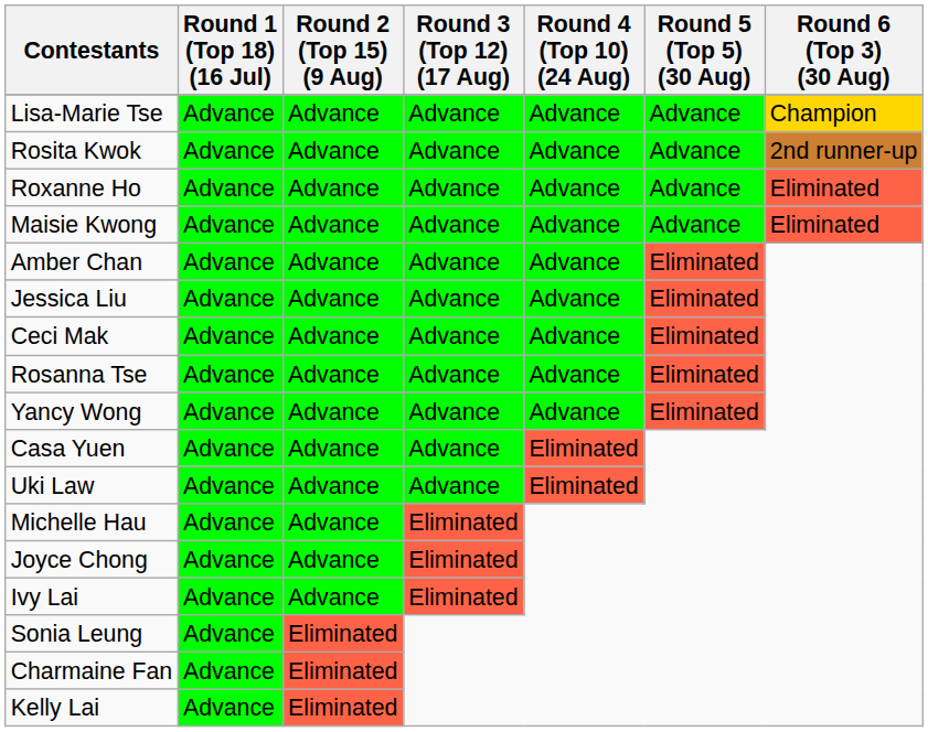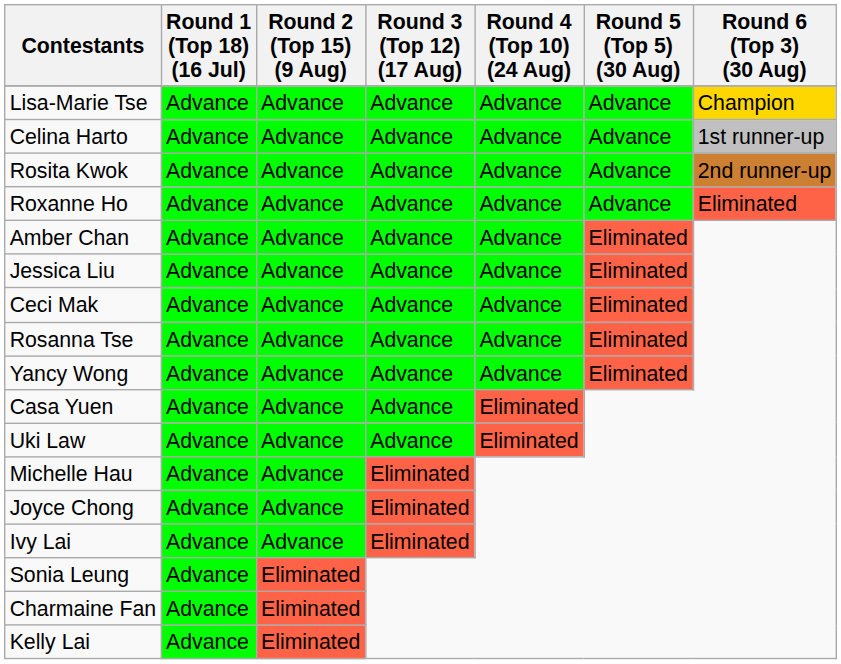 <table class="wikitable" style="font-size: 95%;">
 <tr>
 <th>Contestants</th>
 <th>Round 1 <br>(Top 18)<br>(16 Jul)</th>
 <th>Round 2<br>(Top 15)<br>(9 Aug)</th>
 <th>Round 3<br>(Top 12)<br>(17 Aug)</th>
 <th>Round 4<br>(Top 10)<br>(24 Aug)</th>
 <th>Round 5<br>(Top 5)<br>(30 Aug)</th>
 <th>Round 6<br>(Top 3)<br>(30 Aug)</th>
 </tr>
 <tr>
 </tr>
 <tr>
 <td>Lisa-Marie Tse</td>
 <td bgcolor="lime">Advance</td>
 <td bgcolor="lime">Advance</td>
 <td bgcolor="lime">Advance</td>
 <td bgcolor="lime">Advance</td>
 <td bgcolor="lime">Advance</td>
 <td bgcolor="gold">Champion</td>
 </tr>
 <tr>
+<td>Celina Harto</td>
+<td bgcolor="lime">Advance</td>
+<td bgcolor="lime">Advance</td>
+<td bgcolor="lime">Advance</td>
+<td bgcolor="lime">Advance</td>
+<td bgcolor="lime">Advance</td>
+<td bgcolor="silver">1st runner-up</td>
+</tr>
+<tr>
 <td>Rosita Kwok</td>
 <td bgcolor="lime">Advance</td>
 <td bgcolor="lime">Advance</td>
 <td bgcolor="lime">Advance</td>
 <td bgcolor="lime">Advance</td>
 <td bgcolor="lime">Advance</td>
 <td bgcolor="CD7F32">2nd runner-up</td>
 </tr>
 <tr>
 <td>Roxanne Ho</td>
-<td bgcolor="lime">Advance</td>
-<td bgcolor="lime">Advance</td>
-<td bgcolor="lime">Advance</td>
-<td bgcolor="lime">Advance</td>
-<td bgcolor="lime">Advance</td>
-<td bgcolor="tomato">Eliminated</td>
-</tr>
-<tr>
-<td>Maisie Kwong</td>
 <td bgcolor="lime">Advance</td>
 <td bgcolor="lime">Advance</td>
 <td bgcolor="lime">Advance</td>
 <td bgcolor="lime">Advance</td>
 <td bgcolor="lime">Advance</td>
 <td bgcolor="tomato">Eliminated</td>
 </tr>
 <tr>
 <td>Amber Chan</td>
 <td bgcolor="lime">Advance</td>
 <td bgcolor="lime">Advance</td>
 <td bgcolor="lime">Advance</td>
 <td bgcolor="lime">Advance</td>
 <td bgcolor="tomato">Eliminated</td>
 </tr>
 <tr>
 <td>Jessica Liu</td>
 <td bgcolor="lime">Advance</td>
 <td bgcolor="lime">Advance</td>
 <td bgcolor="lime">Advance</td>
 <td bgcolor="lime">Advance</td>
 <td bgcolor="tomato">Eliminated</td>
 </tr>
 <tr>
 <td>Ceci Mak</td>
 <td bgcolor="lime">Advance</td>
 <td bgcolor="lime">Advance</td>
 <td bgcolor="lime">Advance</td>
 <td bgcolor="lime">Advance</td>
 <td bgcolor="tomato">Eliminated</td>
 </tr>
 <tr>
 <td>Rosanna Tse</td>
 <td bgcolor="lime">Advance</td>
 <td bgcolor="lime">Advance</td>
 <td bgcolor="lime">Advance</td>
 <td bgcolor="lime">Advance</td>
 <td bgcolor="tomato">Eliminated</td>
 </tr>
 <tr>
 <td>Yancy Wong</td>
 <td bgcolor="lime">Advance</td>
 <td bgcolor="lime">Advance</td>
 <td bgcolor="lime">Advance</td>
 <td bgcolor="lime">Advance</td>
 <td bgcolor="tomato">Eliminated</td>
 </tr>
 <tr>
 <td>Casa Yuen</td>
 <td bgcolor="lime">Advance</td>
 <td bgcolor="lime">Advance</td>
 <td bgcolor="lime">Advance</td>
 <td bgcolor="tomato">Eliminated</td>
 </tr>
 <tr>
 <td>Uki Law</td>
 <td bgcolor="lime">Advance</td>
 <td bgcolor="lime">Advance</td>
 <td bgcolor="lime">Advance</td>
 <td bgcolor="tomato">Eliminated</td>
 </tr>
 <tr>
 <td>Michelle Hau</td>
 <td bgcolor="lime">Advance</td>
 <td bgcolor="lime">Advance</td>
 <td bgcolor="tomato">Eliminated</td>
 </tr>
 <tr>
 <td>Joyce Chong</td>
 <td bgcolor="lime">Advance</td>
 <td bgcolor="lime">Advance</td>
 <td bgcolor="tomato">Eliminated</td>
 </tr>
 <tr>
 <td>Ivy Lai</td>
 <td bgcolor="lime">Advance</td>
 <td bgcolor="lime">Advance</td>
 <td bgcolor="tomato">Eliminated</td>
 </tr>
 <tr>
 <td>Sonia Leung</td>
 <td bgcolor="lime">Advance</td>
 <td bgcolor="tomato">Eliminated</td>
 </tr>
 <tr>
 <td>Charmaine Fan</td>
 <td bgcolor="lime">Advance</td>
 <td bgcolor="tomato">Eliminated</td>
 </tr>
 <tr>
 <td>Kelly Lai</td>
 <td bgcolor="lime">Advance</td>
 <td bgcolor="tomato">Eliminated</td>
 </tr>
 </table>
